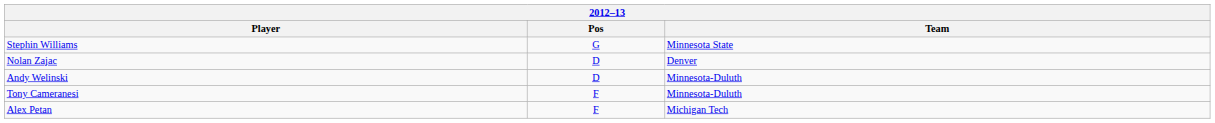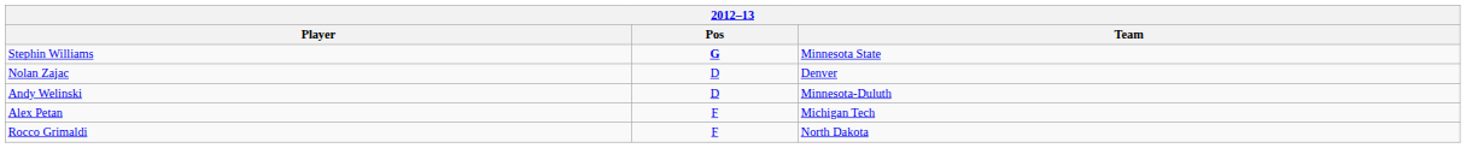 <table class="wikitable" width=95%>
 <tr>
 <th colspan=3><a href='#'>2012–13</a></th>
 </tr>
 <tr>
 <th>Player</th>
 <th>Pos</th>
 <th>Team</th>
 </tr>
 <tr>
 <td><a href='#'>Stephin Williams</a></td>
-<td align=center><a href='#'>G</a></td>
+<td align=center><strong><a href='#'>G</a></strong></td>
 <td><a href='#'>Minnesota State</a></td>
 </tr>
 <tr>
 <td><a href='#'>Nolan Zajac</a></td>
 <td align=center><a href='#'>D</a></td>
 <td><a href='#'>Denver</a></td>
 </tr>
 <tr>
 <td><a href='#'>Andy Welinski</a></td>
 <td align=center><a href='#'>D</a></td>
 <td><a href='#'>Minnesota-Duluth</a></td>
 </tr>
 <tr>
-<td><a href='#'>Tony Cameranesi</a></td>
-<td align=center><a href='#'>F</a></td>
-<td><a href='#'>Minnesota-Duluth</a></td>
-</tr>
-<tr>
 <td><a href='#'>Alex Petan</a></td>
 <td align=center><a href='#'>F</a></td>
 <td><a href='#'>Michigan Tech</a></td>
 </tr>
+<tr>
+<td><a href='#'>Rocco Grimaldi</a></td>
+<td align=center><a href='#'>F</a></td>
+<td><a href='#'>North Dakota</a></td>
+</tr>
 </table>
